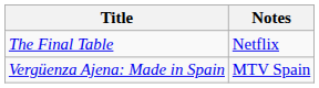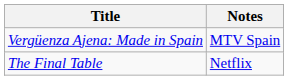 <table class="wikitable sortable">
 <tr>
 <th>Title</th>
 <th class="unsortable">Notes</th>
 </tr>
 <tr>
+<td><em><a href='#'>Vergüenza Ajena: Made in Spain</a></em></td>
+<td><a href='#'>MTV Spain</a></td>
+</tr>
+<tr>
 <td><em><a href='#'>The Final Table</a></em></td>
 <td><a href='#'>Netflix</a></td>
 </tr>
-<tr>
-<td><em><a href='#'>Vergüenza Ajena: Made in Spain</a></em></td>
-<td><a href='#'>MTV Spain</a></td>
-</tr>
 </table>
